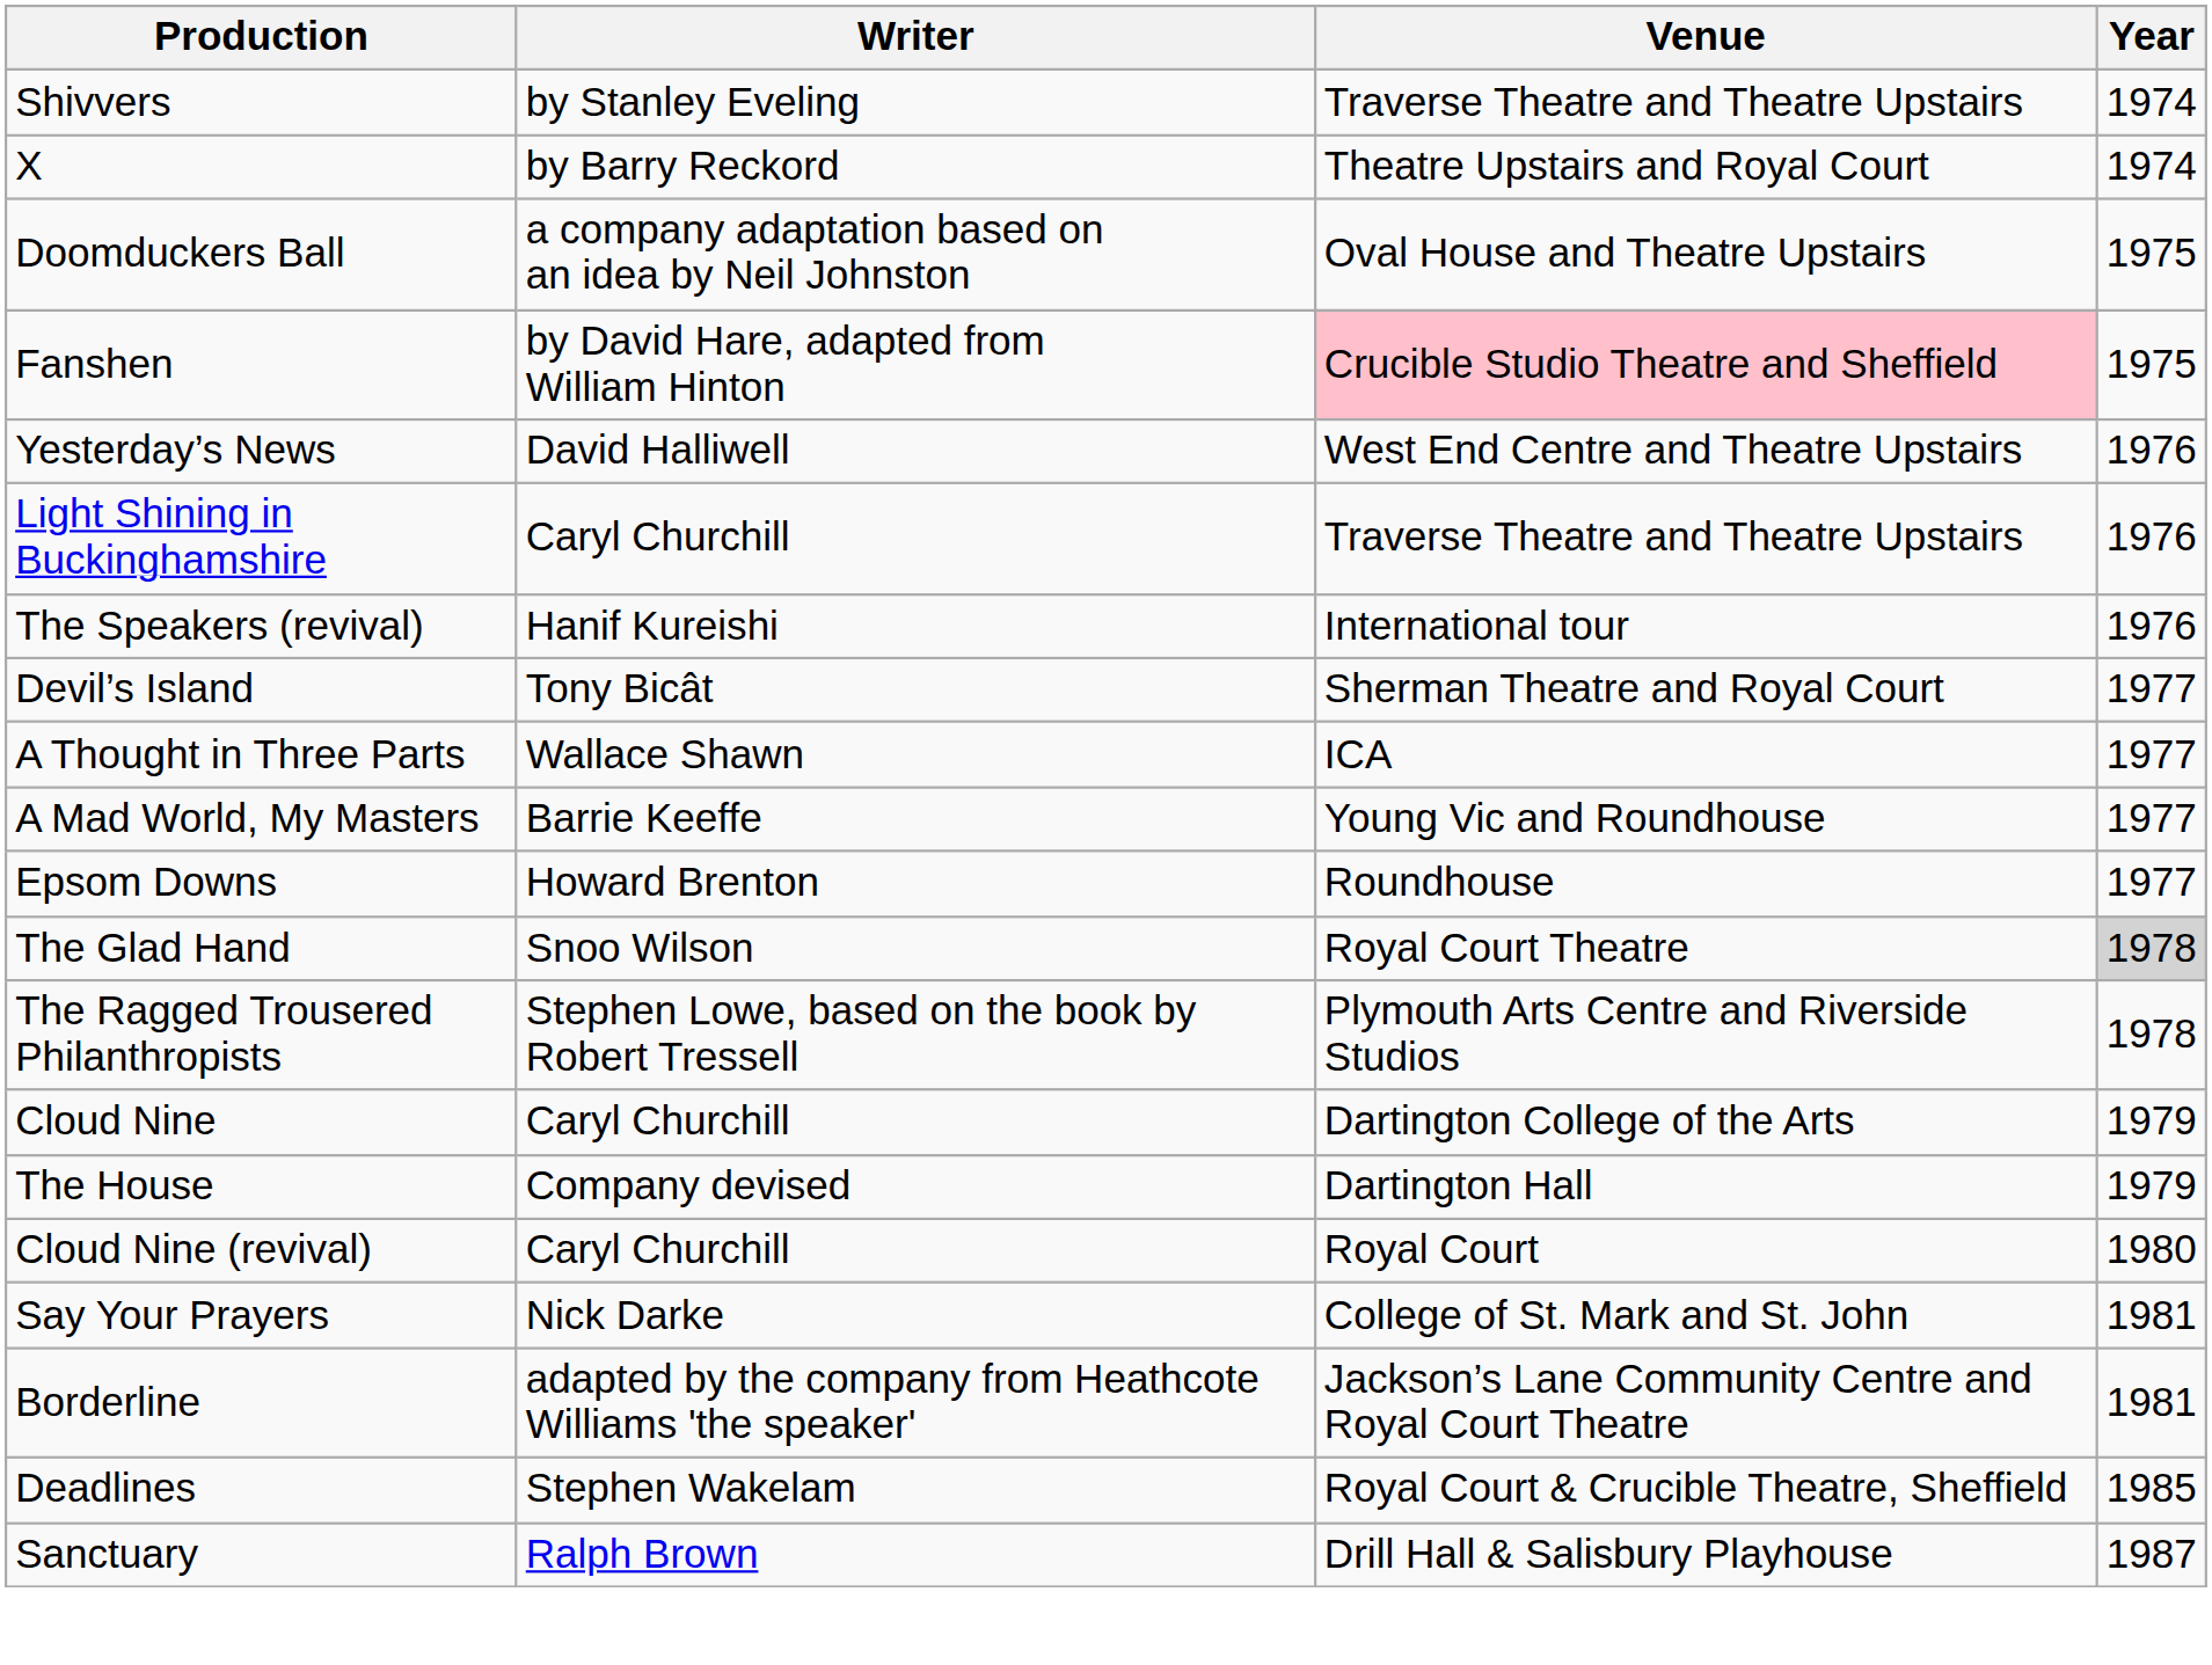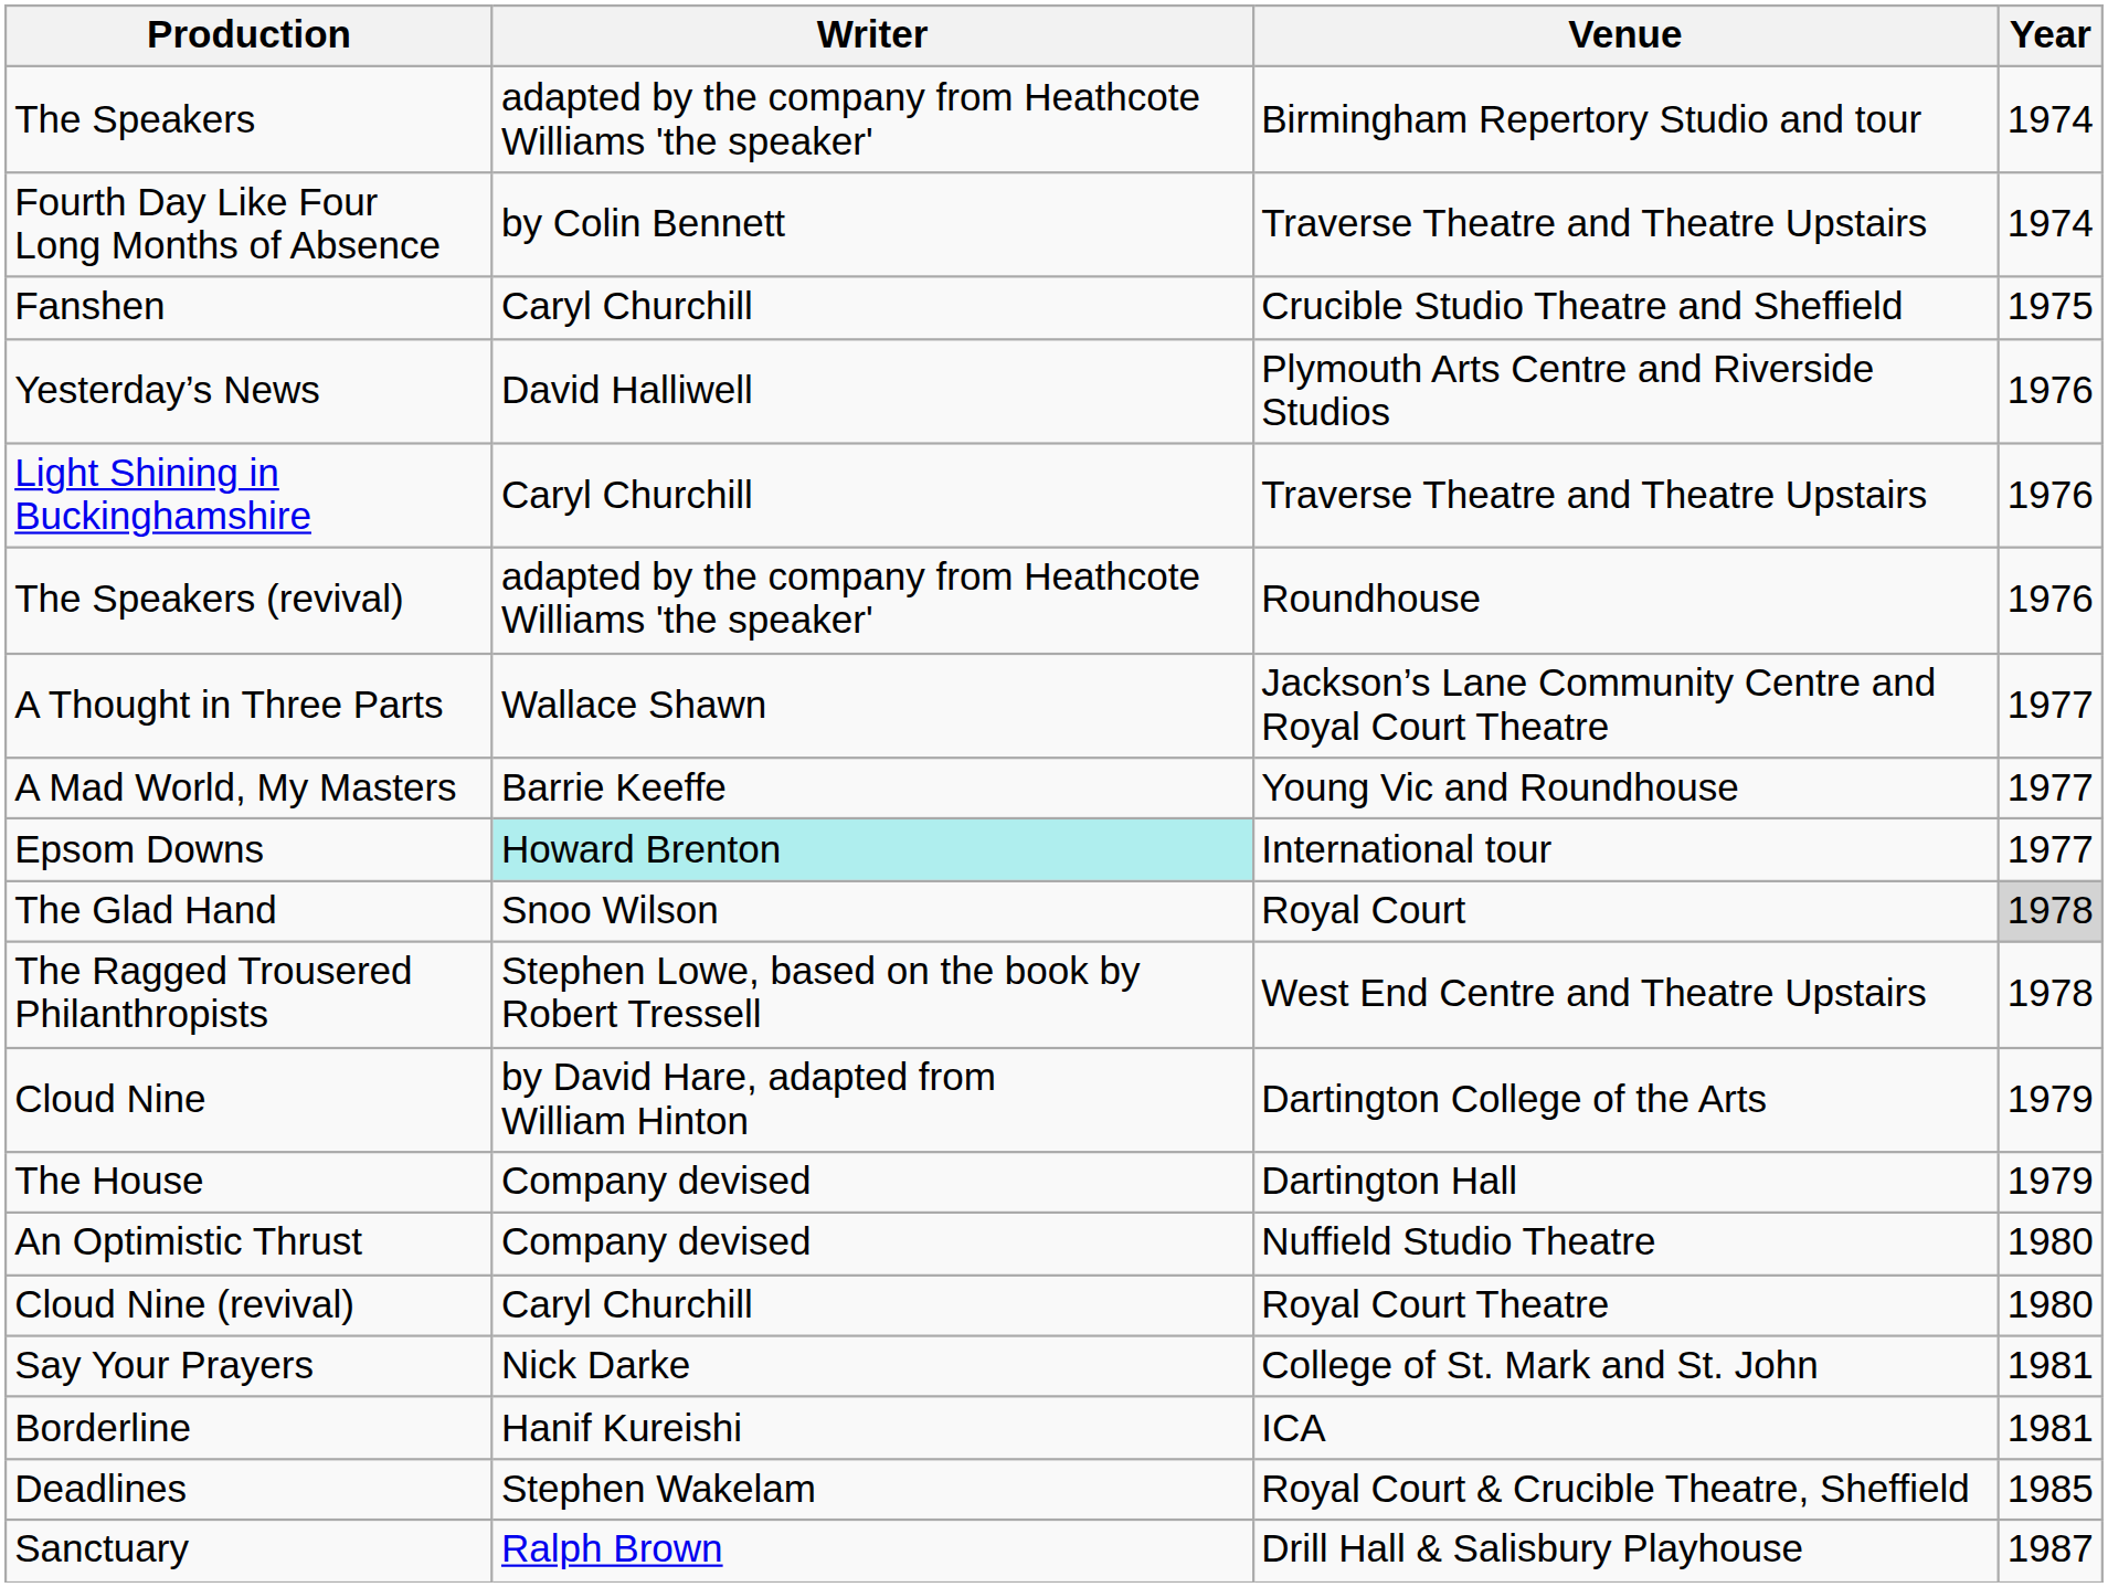 <table class="wikitable">
 <tr>
 <th>Production</th>
 <th>Writer</th>
 <th>Venue</th>
 <th>Year</th>
 </tr>
 <tr>
-<td>Shivvers</td>
-<td>by Stanley Eveling</td>
+<td>The Speakers</td>
+<td>adapted by the company from Heathcote Williams 'the speaker'</td>
+<td>Birmingham Repertory Studio and tour</td>
+<td>1974</td>
+</tr>
+<tr>
+<td>Fourth Day Like Four<br>Long Months of Absence</td>
+<td>by Colin Bennett</td>
 <td>Traverse Theatre and Theatre Upstairs</td>
 <td>1974</td>
 </tr>
 <tr>
-<td>X</td>
-<td>by Barry Reckord</td>
-<td>Theatre Upstairs and Royal Court</td>
-<td>1974</td>
-</tr>
-<tr>
-<td>Doomduckers Ball</td>
-<td>a company adaptation based on<br>an idea by Neil Johnston</td>
-<td>Oval House and Theatre Upstairs</td>
-<td>1975</td>
-</tr>
-<tr>
 <td>Fanshen</td>
-<td>by David Hare, adapted from<br>William Hinton</td>
-<td style="background: pink;">Crucible Studio Theatre and Sheffield</td>
+<td>Caryl Churchill</td>
+<td>Crucible Studio Theatre and Sheffield</td>
 <td>1975</td>
 </tr>
 <tr>
 <td>Yesterday’s News</td>
 <td>David Halliwell</td>
-<td>West End Centre and Theatre Upstairs</td>
+<td>Plymouth Arts Centre and Riverside Studios</td>
 <td>1976</td>
 </tr>
 <tr>
 <td><a href='#'>Light Shining in Buckinghamshire</a></td>
 <td>Caryl Churchill</td>
 <td>Traverse Theatre and Theatre Upstairs</td>
 <td>1976</td>
 </tr>
 <tr>
 <td>The Speakers (revival)</td>
-<td>Hanif Kureishi</td>
-<td>International tour</td>
+<td>adapted by the company from Heathcote Williams 'the speaker'</td>
+<td>Roundhouse</td>
 <td>1976</td>
-</tr>
-<tr>
-<td>Devil’s Island</td>
-<td>Tony Bicât</td>
-<td>Sherman Theatre and Royal Court</td>
-<td>1977</td>
 </tr>
 <tr>
 <td>A Thought in Three Parts</td>
 <td>Wallace Shawn</td>
-<td>ICA</td>
+<td>Jackson’s Lane Community Centre and Royal Court Theatre</td>
 <td>1977</td>
 </tr>
 <tr>
 <td>A Mad World, My Masters</td>
 <td>Barrie Keeffe</td>
 <td>Young Vic and Roundhouse</td>
 <td>1977</td>
 </tr>
 <tr>
 <td>Epsom Downs</td>
-<td>Howard Brenton</td>
-<td>Roundhouse</td>
+<td style="background: paleturquoise;">Howard Brenton</td>
+<td>International tour</td>
 <td>1977</td>
 </tr>
 <tr>
 <td>The Glad Hand</td>
 <td>Snoo Wilson</td>
-<td>Royal Court Theatre</td>
+<td>Royal Court</td>
 <td style="background: lightgrey;">1978</td>
 </tr>
 <tr>
 <td>The Ragged Trousered<br>Philanthropists</td>
 <td>Stephen Lowe, based on the book by Robert Tressell</td>
-<td>Plymouth Arts Centre and Riverside Studios</td>
+<td>West End Centre and Theatre Upstairs</td>
 <td>1978</td>
 </tr>
 <tr>
 <td>Cloud Nine</td>
-<td>Caryl Churchill</td>
+<td>by David Hare, adapted from<br>William Hinton</td>
 <td>Dartington College of the Arts</td>
 <td>1979</td>
 </tr>
 <tr>
 <td>The House</td>
 <td>Company devised</td>
 <td>Dartington Hall</td>
 <td>1979</td>
 </tr>
 <tr>
+<td>An Optimistic Thrust</td>
+<td>Company devised</td>
+<td>Nuffield Studio Theatre</td>
+<td>1980</td>
+</tr>
+<tr>
 <td>Cloud Nine (revival)</td>
 <td>Caryl Churchill</td>
-<td>Royal Court</td>
+<td>Royal Court Theatre</td>
 <td>1980</td>
 </tr>
 <tr>
 <td>Say Your Prayers</td>
 <td>Nick Darke</td>
 <td>College of St. Mark and St. John</td>
 <td>1981</td>
 </tr>
 <tr>
 <td>Borderline</td>
-<td>adapted by the company from Heathcote Williams 'the speaker'</td>
-<td>Jackson’s Lane Community Centre and Royal Court Theatre</td>
+<td>Hanif Kureishi</td>
+<td>ICA</td>
 <td>1981</td>
 </tr>
 <tr>
 <td>Deadlines</td>
 <td>Stephen Wakelam</td>
 <td>Royal Court & Crucible Theatre, Sheffield</td>
 <td>1985</td>
 </tr>
 <tr>
 <td>Sanctuary</td>
 <td><a href='#'>Ralph Brown</a></td>
 <td>Drill Hall & Salisbury Playhouse</td>
 <td>1987</td>
 </tr>
 </table>
